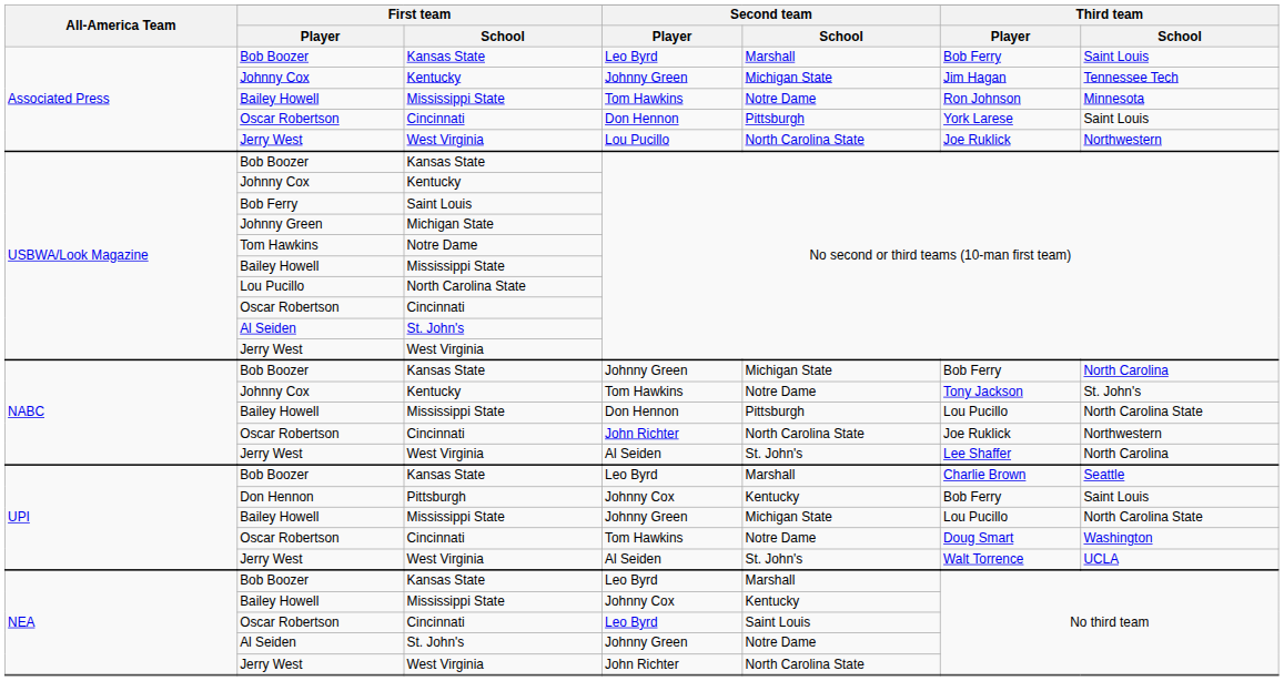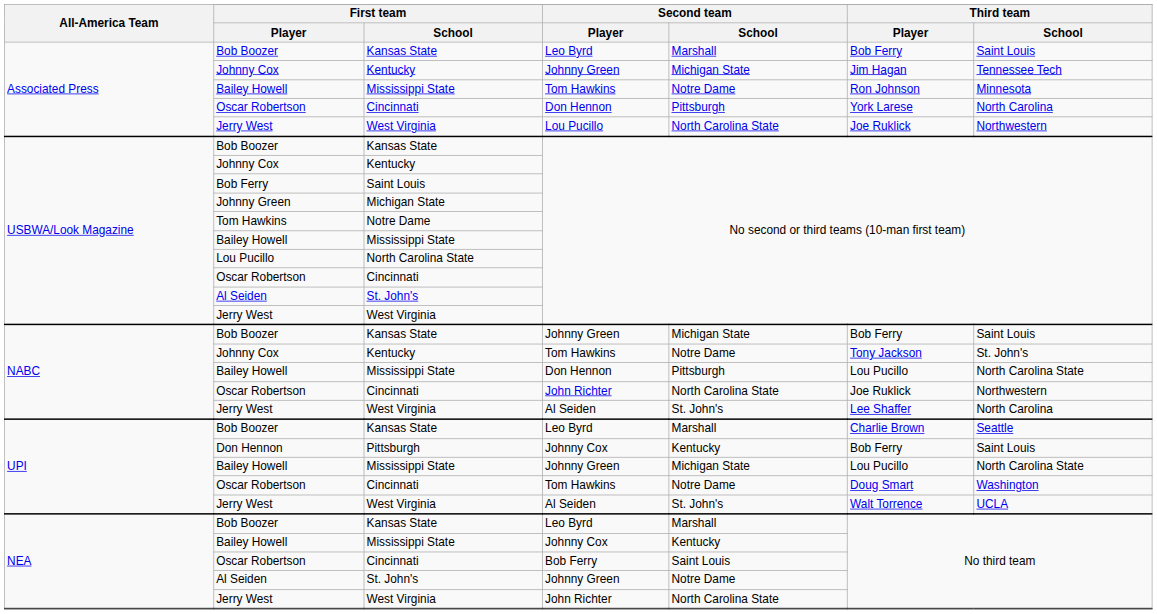 <table class="wikitable" style="width:98%;">
 <tr>
 <th rowspan=3>All-America Team</th>
 </tr>
 <tr>
 <th colspan=2>First team</th>
 <th colspan=2>Second team</th>
 <th colspan=2>Third team</th>
 </tr>
 <tr>
 <th>Player</th>
 <th>School</th>
 <th>Player</th>
 <th>School</th>
 <th>Player</th>
 <th>School</th>
 </tr>
 <tr>
 <td rowspan=5><a href='#'>Associated Press</a></td>
 <td><a href='#'>Bob Boozer</a></td>
 <td><a href='#'>Kansas State</a></td>
 <td><a href='#'>Leo Byrd</a></td>
 <td><a href='#'>Marshall</a></td>
 <td><a href='#'>Bob Ferry</a></td>
 <td><a href='#'>Saint Louis</a></td>
 </tr>
 <tr>
 <td><a href='#'>Johnny Cox</a></td>
 <td><a href='#'>Kentucky</a></td>
 <td><a href='#'>Johnny Green</a></td>
 <td><a href='#'>Michigan State</a></td>
 <td><a href='#'>Jim Hagan</a></td>
 <td><a href='#'>Tennessee Tech</a></td>
 </tr>
 <tr>
 <td><a href='#'>Bailey Howell</a></td>
 <td><a href='#'>Mississippi State</a></td>
 <td><a href='#'>Tom Hawkins</a></td>
 <td><a href='#'>Notre Dame</a></td>
 <td><a href='#'>Ron Johnson</a></td>
 <td><a href='#'>Minnesota</a></td>
 </tr>
 <tr>
 <td><a href='#'>Oscar Robertson</a></td>
 <td><a href='#'>Cincinnati</a></td>
 <td><a href='#'>Don Hennon</a></td>
 <td><a href='#'>Pittsburgh</a></td>
 <td><a href='#'>York Larese</a></td>
-<td>Saint Louis</td>
+<td><a href='#'>North Carolina</a></td>
 </tr>
 <tr>
 <td><a href='#'>Jerry West</a></td>
 <td><a href='#'>West Virginia</a></td>
 <td><a href='#'>Lou Pucillo</a></td>
 <td><a href='#'>North Carolina State</a></td>
 <td><a href='#'>Joe Ruklick</a></td>
 <td><a href='#'>Northwestern</a></td>
 </tr>
 <tr style = "border-top:2px solid black;">
 <td rowspan=10><a href='#'>USBWA/Look Magazine</a></td>
 <td>Bob Boozer</td>
 <td>Kansas State</td>
 <td rowspan=10 colspan=6 align=center>No second or third teams (10-man first team)</td>
 </tr>
 <tr>
 <td>Johnny Cox</td>
 <td>Kentucky</td>
 </tr>
 <tr>
 <td>Bob Ferry</td>
 <td>Saint Louis</td>
 </tr>
 <tr>
 <td>Johnny Green</td>
 <td>Michigan State</td>
 </tr>
 <tr>
 <td>Tom Hawkins</td>
 <td>Notre Dame</td>
 </tr>
 <tr>
 <td>Bailey Howell</td>
 <td>Mississippi State</td>
 </tr>
 <tr>
 <td>Lou Pucillo</td>
 <td>North Carolina State</td>
 </tr>
 <tr>
 <td>Oscar Robertson</td>
 <td>Cincinnati</td>
 </tr>
 <tr>
 <td><a href='#'>Al Seiden</a></td>
 <td><a href='#'>St. John's</a></td>
 </tr>
 <tr>
 <td>Jerry West</td>
 <td>West Virginia</td>
 </tr>
 <tr style = "border-top:2px solid black;">
 <td rowspan=5><a href='#'>NABC</a></td>
 <td>Bob Boozer</td>
 <td>Kansas State</td>
 <td>Johnny Green</td>
 <td>Michigan State</td>
 <td>Bob Ferry</td>
-<td><a href='#'>North Carolina</a></td>
+<td>Saint Louis</td>
 </tr>
 <tr>
 <td>Johnny Cox</td>
 <td>Kentucky</td>
 <td>Tom Hawkins</td>
 <td>Notre Dame</td>
 <td><a href='#'>Tony Jackson</a></td>
 <td>St. John's</td>
 </tr>
 <tr>
 <td>Bailey Howell</td>
 <td>Mississippi State</td>
 <td>Don Hennon</td>
 <td>Pittsburgh</td>
 <td>Lou Pucillo</td>
 <td>North Carolina State</td>
 </tr>
 <tr>
 <td>Oscar Robertson</td>
 <td>Cincinnati</td>
 <td><a href='#'>John Richter</a></td>
 <td>North Carolina State</td>
 <td>Joe Ruklick</td>
 <td>Northwestern</td>
 </tr>
 <tr>
 <td>Jerry West</td>
 <td>West Virginia</td>
 <td>Al Seiden</td>
 <td>St. John's</td>
 <td><a href='#'>Lee Shaffer</a></td>
 <td>North Carolina</td>
 </tr>
 <tr style = "border-top:2px solid black;">
 <td rowspan=5><a href='#'>UPI</a></td>
 <td>Bob Boozer</td>
 <td>Kansas State</td>
 <td>Leo Byrd</td>
 <td>Marshall</td>
 <td><a href='#'>Charlie Brown</a></td>
 <td><a href='#'>Seattle</a></td>
 </tr>
 <tr>
 <td>Don Hennon</td>
 <td>Pittsburgh</td>
 <td>Johnny Cox</td>
 <td>Kentucky</td>
 <td>Bob Ferry</td>
 <td>Saint Louis</td>
 </tr>
 <tr>
 <td>Bailey Howell</td>
 <td>Mississippi State</td>
 <td>Johnny Green</td>
 <td>Michigan State</td>
 <td>Lou Pucillo</td>
 <td>North Carolina State</td>
 </tr>
 <tr>
 <td>Oscar Robertson</td>
 <td>Cincinnati</td>
 <td>Tom Hawkins</td>
 <td>Notre Dame</td>
 <td><a href='#'>Doug Smart</a></td>
 <td><a href='#'>Washington</a></td>
 </tr>
 <tr>
 <td>Jerry West</td>
 <td>West Virginia</td>
 <td>Al Seiden</td>
 <td>St. John's</td>
 <td><a href='#'>Walt Torrence</a></td>
 <td><a href='#'>UCLA</a></td>
 </tr>
 <tr style = "border-top:2px solid black;">
 <td rowspan=5><a href='#'>NEA</a></td>
 <td>Bob Boozer</td>
 <td>Kansas State</td>
 <td>Leo Byrd</td>
 <td>Marshall</td>
 <td rowspan=5 colspan=3 align=center>No third team</td>
 </tr>
 <tr>
 <td>Bailey Howell</td>
 <td>Mississippi State</td>
 <td>Johnny Cox</td>
 <td>Kentucky</td>
 </tr>
 <tr>
 <td>Oscar Robertson</td>
 <td>Cincinnati</td>
-<td><a href='#'>Leo Byrd</a></td>
+<td>Bob Ferry</td>
 <td>Saint Louis</td>
 </tr>
 <tr>
 <td>Al Seiden</td>
 <td>St. John's</td>
 <td>Johnny Green</td>
 <td>Notre Dame</td>
 </tr>
 <tr>
 <td>Jerry West</td>
 <td>West Virginia</td>
 <td>John Richter</td>
 <td>North Carolina State</td>
 </tr>
 <tr style = "border-top:2px solid black;">
 </tr>
 </table>
